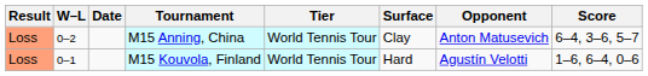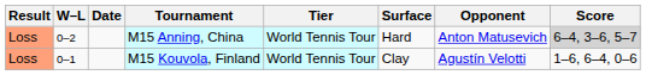 <table class="sortable wikitable">
 <tr>
 <th>Result</th>
 <th class="unsortable">W–L</th>
 <th>Date</th>
 <th>Tournament</th>
 <th>Tier</th>
 <th>Surface</th>
 <th>Opponent</th>
 <th class="unsortable">Score</th>
 </tr>
 <tr>
 <td bgcolor=FFA07A>Loss</td>
 <td><small>0–2</small></td>
 <td></td>
 <td style="background:#cffcff;">M15 <a href='#'>Anning</a>, China</td>
 <td style="background:#cffcff;">World Tennis Tour</td>
-<td>Clay</td>
+<td>Hard</td>
 <td> <a href='#'>Anton Matusevich</a></td>
-<td>6–4, 3–6, 5–7</td>
+<td style="background: lightgrey;">6–4, 3–6, 5–7</td>
 </tr>
 <tr>
 <td bgcolor=FFA07A>Loss</td>
 <td><small>0–1</small></td>
 <td></td>
 <td style="background:#cffcff;">M15 <a href='#'>Kouvola</a>, Finland</td>
 <td style="background:#cffcff;">World Tennis Tour</td>
-<td>Hard</td>
+<td>Clay</td>
 <td> <a href='#'>Agustín Velotti</a></td>
 <td>1–6, 6–4, 0–6</td>
 </tr>
 </table>
